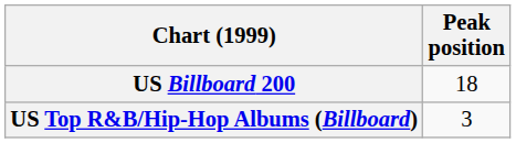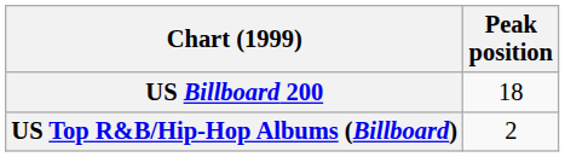 <table class="wikitable sortable plainrowheaders" style="text-align:center">
 <tr>
 <th scope="col">Chart (1999)</th>
 <th scope="col">Peak<br>position</th>
 </tr>
 <tr>
 <th scope="row">US <a href='#'><em>Billboard</em> 200</a></th>
 <td>18</td>
 </tr>
 <tr>
 <th scope="row">US <a href='#'>Top R&B/Hip-Hop Albums</a> (<em><a href='#'>Billboard</a></em>)</th>
-<td>3</td>
+<td>2</td>
 </tr>
 </table>
